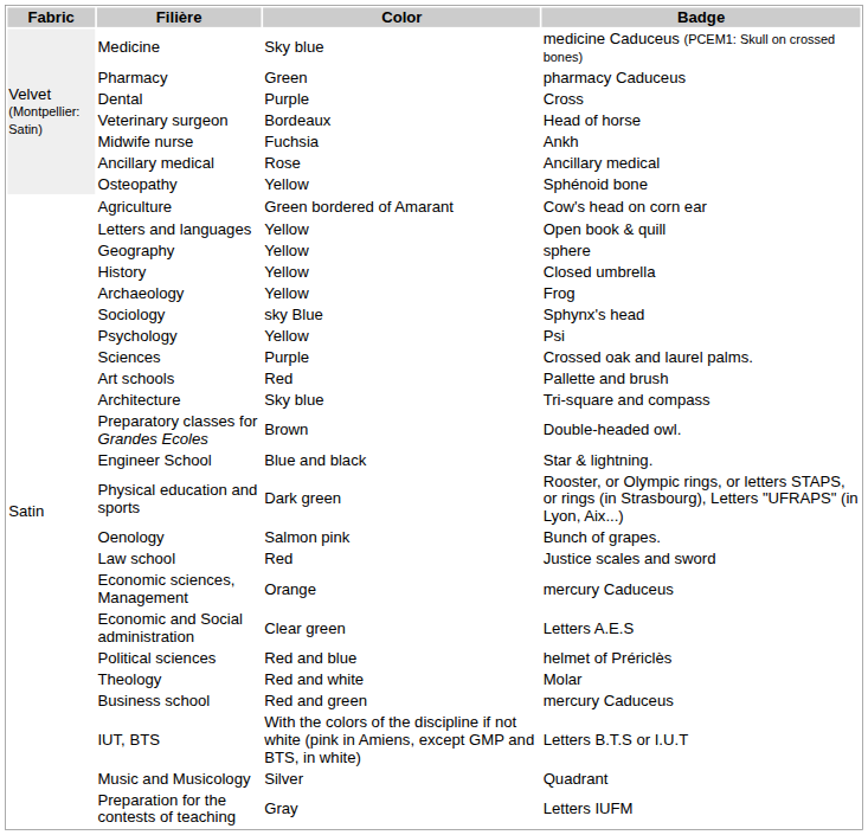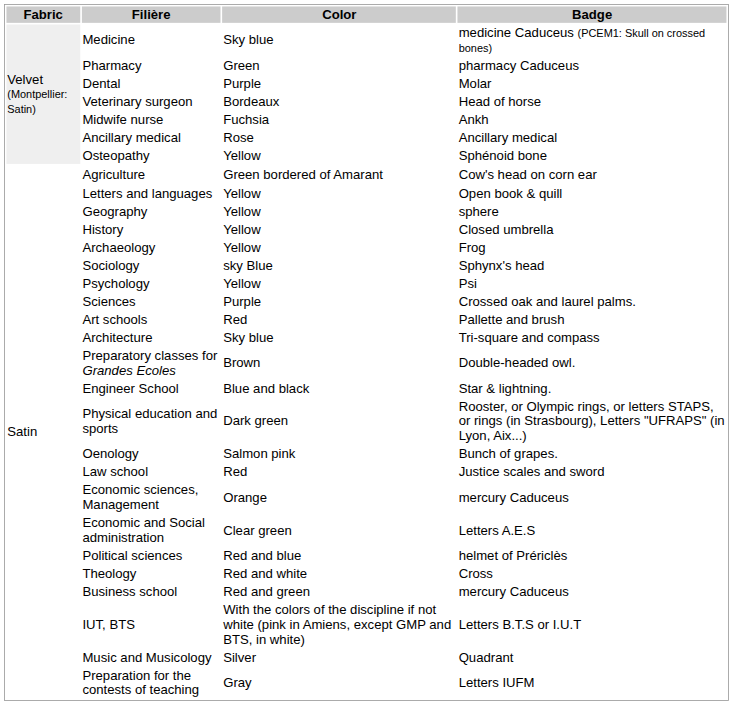 <table border="0" align="center" style="border: 1px solid #999; background-color:#FFFFFF">
 <tr align="center" bgcolor="#CCCCCC">
 <th>Fabric</th>
 <th>Filière</th>
 <th>Color</th>
 <th>Badge</th>
 </tr>
 <tr ---->
 <td rowspan="7" bgcolor="#EFEFEF">Velvet<br><small>(Montpellier: Satin)</small></td>
 <td>Medicine</td>
 <td>Sky blue</td>
 <td>medicine Caduceus <small>(PCEM1: Skull on crossed bones)</small></td>
 </tr>
 <tr ----bgcolor="#EFEFEF">
 <td>Pharmacy</td>
 <td>Green</td>
 <td>pharmacy Caduceus</td>
 </tr>
 <tr ---->
 <td>Dental</td>
 <td>Purple</td>
-<td>Cross</td>
+<td>Molar</td>
 </tr>
 <tr ----bgcolor="#EFEFEF">
 <td>Veterinary surgeon</td>
 <td>Bordeaux</td>
 <td>Head of horse</td>
 </tr>
 <tr ---->
 <td>Midwife nurse</td>
 <td>Fuchsia</td>
 <td>Ankh</td>
 </tr>
 <tr ----bgcolor="#EFEFEF">
 <td>Ancillary medical</td>
 <td>Rose</td>
 <td>Ancillary medical</td>
 </tr>
 <tr ---->
 <td>Osteopathy</td>
 <td>Yellow</td>
 <td>Sphénoid bone</td>
 </tr>
 <tr ---->
 <td rowspan="24">Satin</td>
 </tr>
 <tr ----bgcolor="#EFEFEF">
 <td>Agriculture</td>
 <td>Green bordered of Amarant</td>
 <td>Cow's head on corn ear</td>
 </tr>
 <tr ---->
 <td>Letters and languages</td>
 <td>Yellow</td>
 <td>Open book & quill</td>
 </tr>
 <tr ----bgcolor="#EFEFEF">
 <td>Geography</td>
 <td>Yellow</td>
 <td>sphere</td>
 </tr>
 <tr ---->
 <td>History</td>
 <td>Yellow</td>
 <td>Closed umbrella</td>
 </tr>
 <tr ----bgcolor="#EFEFEF">
 <td>Archaeology</td>
 <td>Yellow</td>
 <td>Frog</td>
 </tr>
 <tr ---->
 <td>Sociology</td>
 <td>sky Blue</td>
 <td>Sphynx's head</td>
 </tr>
 <tr ----bgcolor="#EFEFEF">
 <td>Psychology</td>
 <td>Yellow</td>
 <td>Psi</td>
 </tr>
 <tr ---->
 <td>Sciences</td>
 <td>Purple</td>
 <td>Crossed oak and laurel palms.</td>
 </tr>
 <tr ----bgcolor="#EFEFEF">
 <td>Art schools</td>
 <td>Red</td>
 <td>Pallette and brush</td>
 </tr>
 <tr ---->
 <td>Architecture</td>
 <td>Sky blue</td>
 <td>Tri-square and compass</td>
 </tr>
 <tr ----bgcolor="#EFEFEF">
 <td>Preparatory classes for <em>Grandes Ecoles</em></td>
 <td>Brown</td>
 <td>Double-headed owl.</td>
 </tr>
 <tr ---->
 <td>Engineer School</td>
 <td>Blue and black</td>
 <td>Star & lightning.</td>
 </tr>
 <tr ----bgcolor="#EFEFEF">
 <td>Physical education and sports</td>
 <td>Dark green</td>
 <td>Rooster, or Olympic rings, or letters STAPS, or rings (in Strasbourg), Letters "UFRAPS" (in Lyon, Aix...)</td>
 </tr>
 <tr ---->
 <td>Oenology</td>
 <td>Salmon pink</td>
 <td>Bunch of grapes.</td>
 </tr>
 <tr ----bgcolor="#EFEFEF">
 <td>Law school</td>
 <td>Red</td>
 <td>Justice scales and sword</td>
 </tr>
 <tr ---->
 <td>Economic sciences, Management</td>
 <td>Orange</td>
 <td>mercury Caduceus</td>
 </tr>
 <tr ----bgcolor="#EFEFEF">
 <td>Economic and Social administration</td>
 <td>Clear green</td>
 <td>Letters A.E.S</td>
 </tr>
 <tr ---->
 <td>Political sciences</td>
 <td>Red and blue</td>
 <td>helmet of Prériclès</td>
 </tr>
 <tr ----bgcolor="#EFEFEF">
 <td>Theology</td>
 <td>Red and white</td>
-<td>Molar</td>
+<td>Cross</td>
 </tr>
 <tr ---->
 <td>Business school</td>
 <td>Red and green</td>
 <td>mercury Caduceus</td>
 </tr>
 <tr ----bgcolor="#EFEFEF">
 <td>IUT, BTS</td>
 <td>With the colors of the discipline if not white (pink in Amiens, except GMP and BTS, in white)</td>
 <td>Letters B.T.S or I.U.T</td>
 </tr>
 <tr ---->
 <td>Music and Musicology</td>
 <td>Silver</td>
 <td>Quadrant</td>
 </tr>
 <tr ----bgcolor="#EFEFEF">
 <td>Preparation for the contests of teaching</td>
 <td>Gray</td>
 <td>Letters IUFM</td>
 </tr>
 </table>
